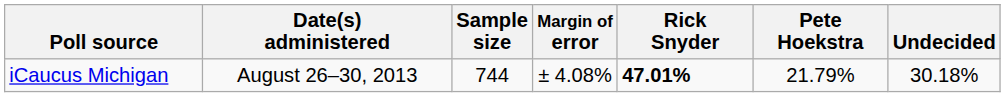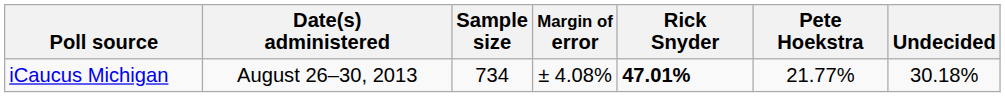 <table class="wikitable">
 <tr valign= bottom>
 <th style="width:150px;">Poll source</th>
 <th style="width:190px;">Date(s)<br>administered</th>
 <th class=small>Sample<br>size</th>
 <th><small>Margin of</small><br>error</th>
 <th style="width:100px;">Rick<br>Snyder</th>
 <th style="width:100px;">Pete<br>Hoekstra</th>
 <th style="width:40px;">Undecided</th>
 </tr>
 <tr>
 <td><a href='#'>iCaucus Michigan</a></td>
 <td align=center>August 26–30, 2013</td>
-<td align=center>744</td>
+<td align=center>734</td>
 <td align=center>± 4.08%</td>
 <td><strong>47.01%</strong></td>
-<td align=center>21.79%</td>
+<td align=center>21.77%</td>
 <td align=center>30.18%</td>
 </tr>
 </table>
